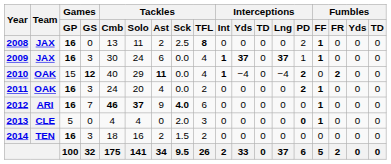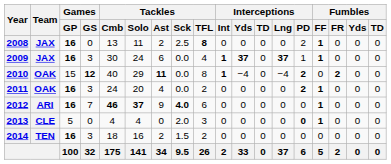 <table class="wikitable" style="text-align:center">
 <tr>
 <th rowspan="2">Year</th>
 <th rowspan="2">Team</th>
 <th colspan="2">Games</th>
 <th colspan="5">Tackles</th>
 <th colspan="5">Interceptions</th>
 <th colspan="4">Fumbles</th>
 </tr>
 <tr>
 <th>GP</th>
 <th>GS</th>
 <th>Cmb</th>
 <th>Solo</th>
 <th>Ast</th>
 <th>Sck</th>
 <th>TFL</th>
 <th>Int</th>
 <th>Yds</th>
 <th>TD</th>
 <th>Lng</th>
 <th>PD</th>
 <th>FF</th>
 <th>FR</th>
 <th>Yds</th>
 <th>TD</th>
 </tr>
 <tr>
 <th><a href='#'>2008</a></th>
 <th><a href='#'>JAX</a></th>
 <td><strong>16</strong></td>
 <td>0</td>
 <td>13</td>
 <td>11</td>
 <td>2</td>
 <td>2.5</td>
 <td><strong>8</strong></td>
 <td>0</td>
 <td>0</td>
 <td>0</td>
 <td>0</td>
 <td>2</td>
 <td><strong>1</strong></td>
 <td>0</td>
 <td>0</td>
 <td>0</td>
 </tr>
 <tr>
 <th><a href='#'>2009</a></th>
 <th><a href='#'>JAX</a></th>
 <td><strong>16</strong></td>
 <td>3</td>
 <td>30</td>
 <td>24</td>
 <td>6</td>
 <td>0.0</td>
 <td>4</td>
 <td><strong>1</strong></td>
 <td><strong>37</strong></td>
 <td>0</td>
 <td><strong>37</strong></td>
 <td>1</td>
 <td><strong>1</strong></td>
 <td>0</td>
 <td>0</td>
 <td>0</td>
 </tr>
 <tr>
 <th><a href='#'>2010</a></th>
 <th><a href='#'>OAK</a></th>
 <td>15</td>
 <td><strong>12</strong></td>
 <td>40</td>
 <td>29</td>
 <td><strong>11</strong></td>
 <td>0.0</td>
-<td>4</td>
+<td>8</td>
 <td><strong>1</strong></td>
 <td>−4</td>
 <td>0</td>
 <td>−4</td>
 <td><strong>2</strong></td>
 <td>0</td>
 <td><strong>2</strong></td>
 <td>0</td>
 <td>0</td>
 </tr>
 <tr>
 <th><a href='#'>2011</a></th>
 <th><a href='#'>OAK</a></th>
 <td><strong>16</strong></td>
 <td>3</td>
 <td>24</td>
 <td>20</td>
 <td>4</td>
 <td>0.0</td>
 <td>2</td>
 <td>0</td>
 <td>0</td>
 <td>0</td>
 <td>0</td>
 <td><strong>2</strong></td>
 <td><strong>1</strong></td>
 <td>0</td>
 <td>0</td>
 <td>0</td>
 </tr>
 <tr>
 <th><a href='#'>2012</a></th>
 <th><a href='#'>ARI</a></th>
 <td><strong>16</strong></td>
 <td>7</td>
 <td><strong>46</strong></td>
 <td><strong>37</strong></td>
 <td>9</td>
 <td><strong>4.0</strong></td>
 <td>6</td>
 <td>0</td>
 <td>0</td>
 <td>0</td>
 <td>0</td>
 <td>0</td>
 <td><strong>1</strong></td>
 <td>0</td>
 <td>0</td>
 <td>0</td>
 </tr>
 <tr>
 <th><a href='#'>2013</a></th>
 <th><a href='#'>CLE</a></th>
 <td>5</td>
 <td>0</td>
 <td>4</td>
 <td>4</td>
 <td>0</td>
 <td>2.0</td>
 <td>3</td>
 <td>0</td>
 <td>0</td>
 <td>0</td>
 <td>0</td>
 <td><strong>0</strong></td>
 <td><strong>1</strong></td>
 <td>0</td>
 <td>0</td>
 <td>0</td>
 </tr>
 <tr>
 <th><a href='#'>2014</a></th>
 <th><a href='#'>TEN</a></th>
 <td><strong>16</strong></td>
 <td>3</td>
 <td>18</td>
 <td>16</td>
 <td>2</td>
 <td>1.5</td>
 <td>2</td>
 <td>0</td>
 <td>0</td>
 <td>0</td>
 <td>0</td>
 <td>0</td>
 <td>0</td>
 <td>0</td>
 <td>0</td>
 <td>0</td>
 </tr>
 <tr>
 <th colspan="2"></th>
 <th>100</th>
 <th>32</th>
 <th>175</th>
 <th>141</th>
 <th>34</th>
 <th>9.5</th>
 <th>26</th>
 <th>2</th>
 <th>33</th>
 <th>0</th>
 <th>37</th>
 <th>6</th>
 <th>5</th>
 <th>2</th>
 <th>0</th>
 <th>0</th>
 </tr>
 </table>
